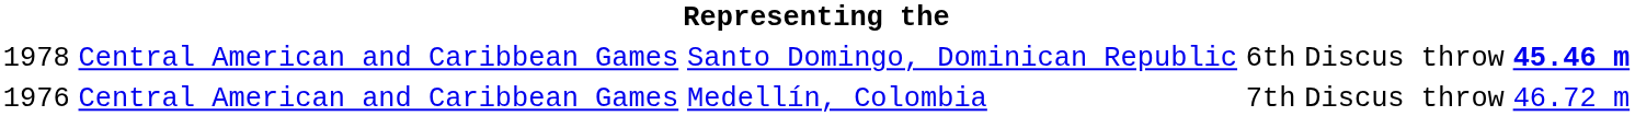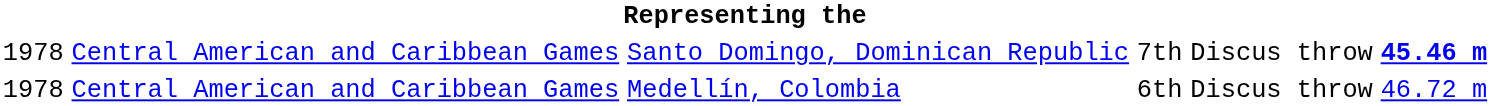 <table>
 <tr>
 <th colspan="6">Representing the </th>
 </tr>
 <tr>
 <td>1978</td>
 <td><a href='#'>Central American and Caribbean Games</a></td>
 <td><a href='#'>Santo Domingo, Dominican Republic</a></td>
-<td>6th</td>
+<td>7th</td>
 <td>Discus throw</td>
 <td><strong><a href='#'>45.46 m</a></strong></td>
 </tr>
 <tr>
-<td>1976</td>
+<td>1978</td>
 <td><a href='#'>Central American and Caribbean Games</a></td>
 <td><a href='#'>Medellín, Colombia</a></td>
-<td>7th</td>
+<td>6th</td>
 <td>Discus throw</td>
 <td><a href='#'>46.72 m</a></td>
 </tr>
 </table>
